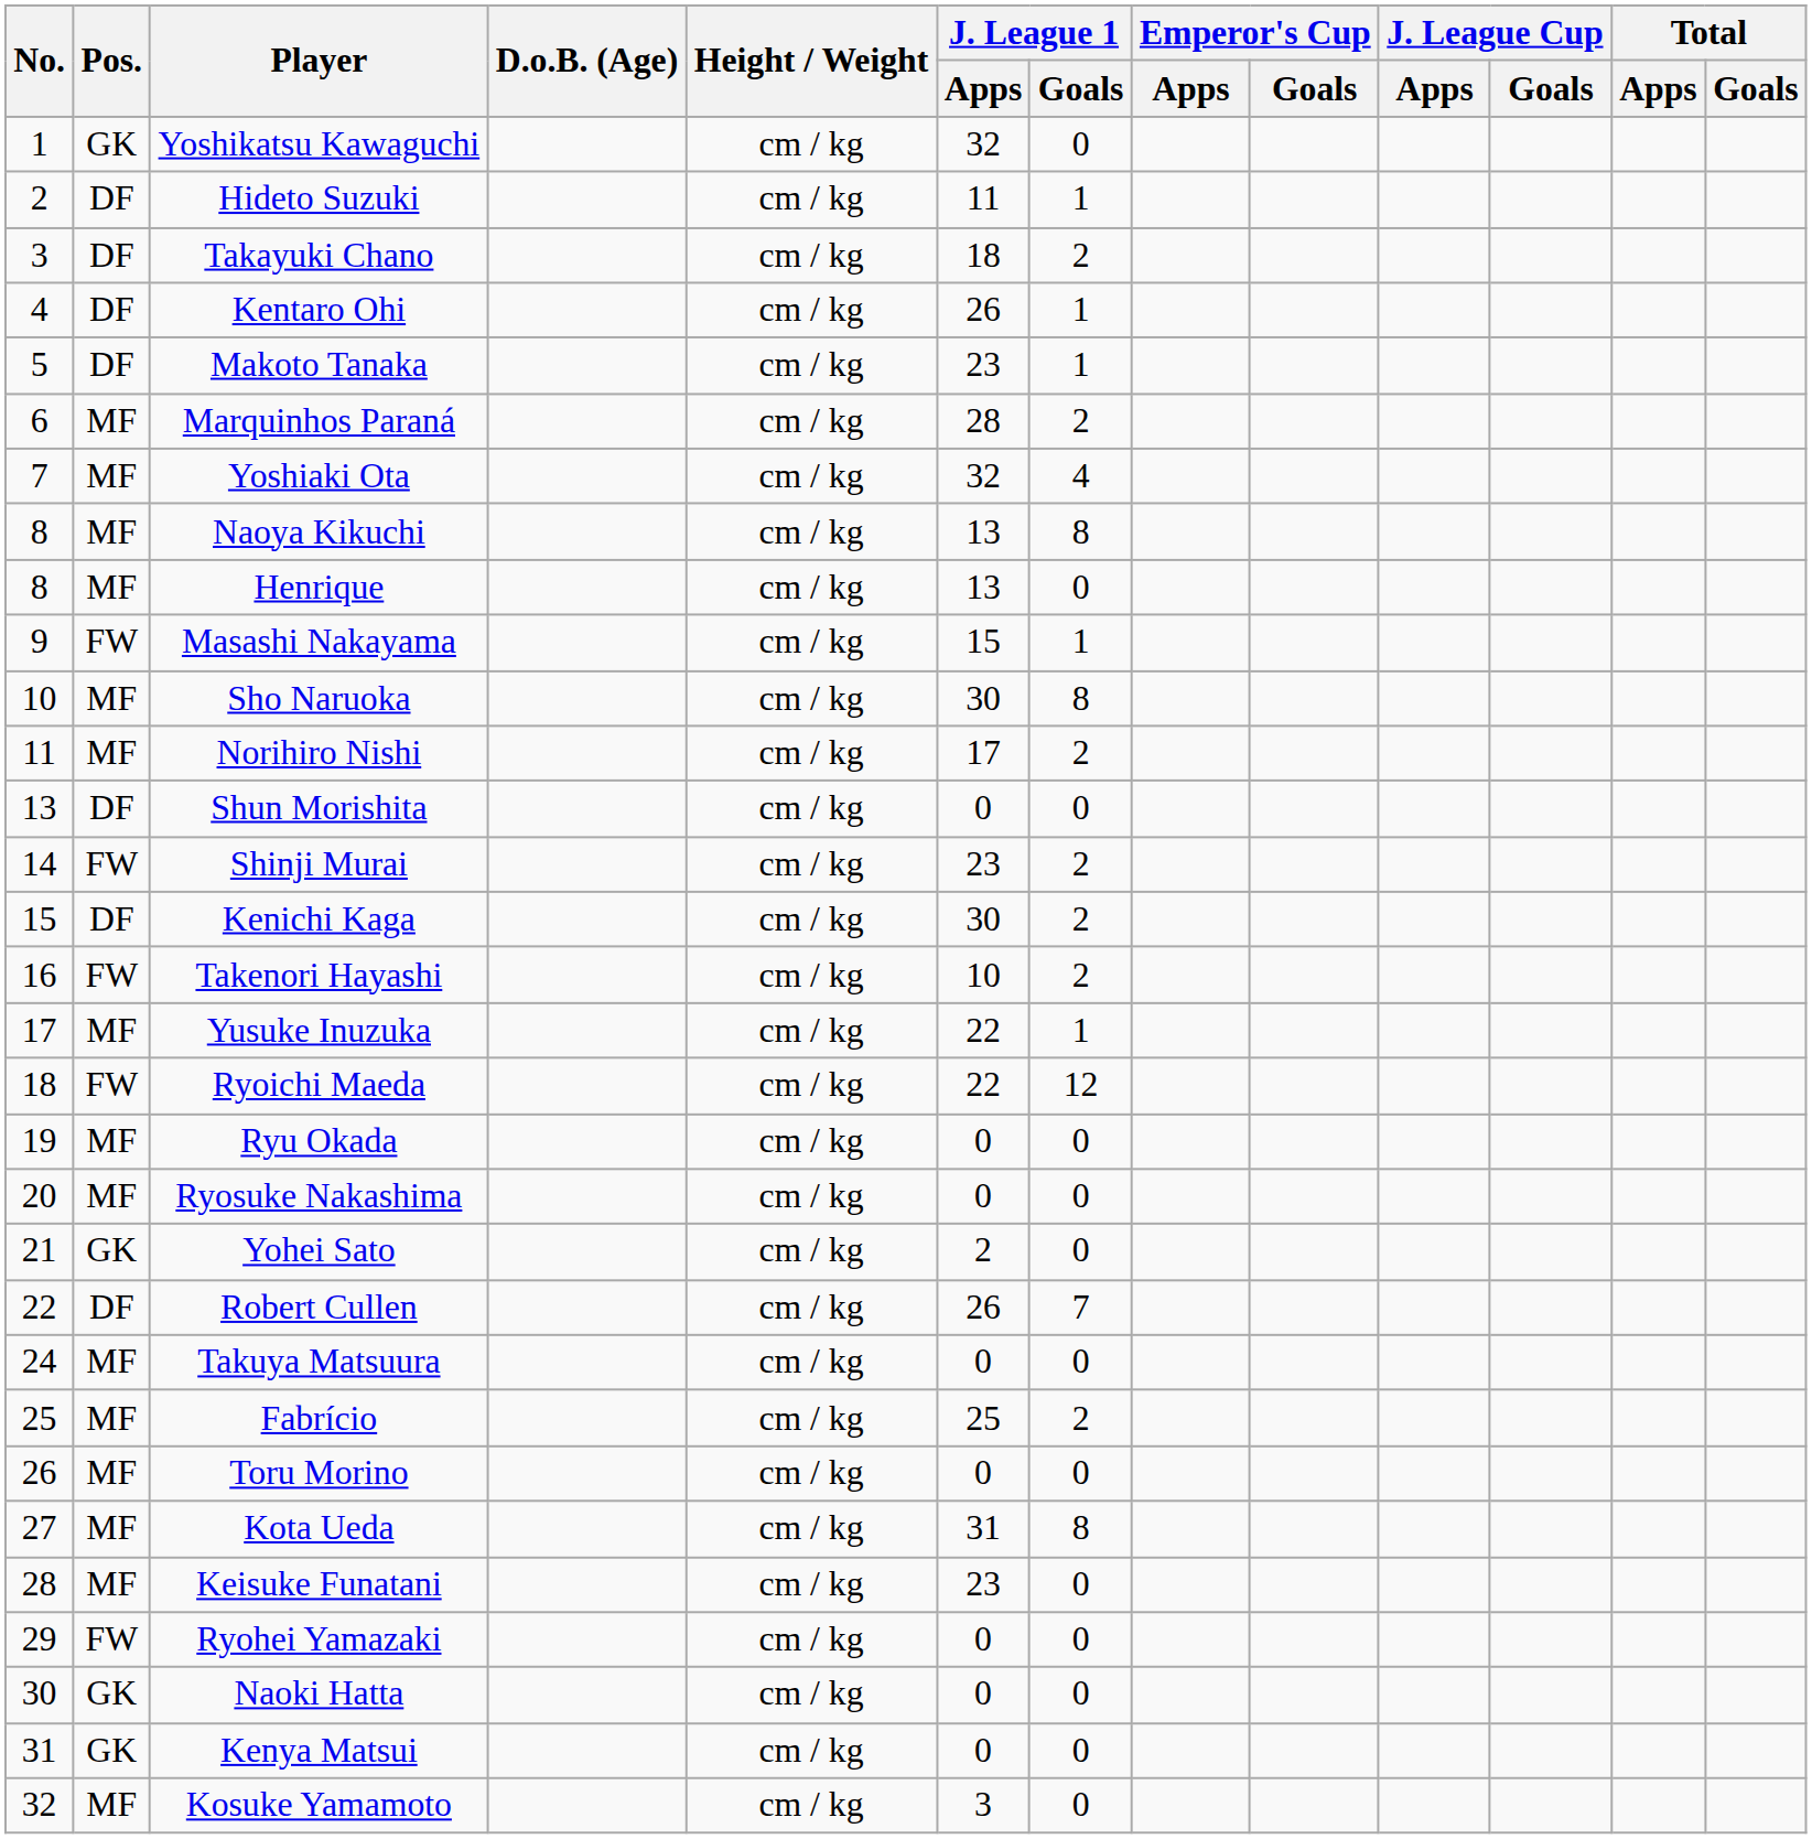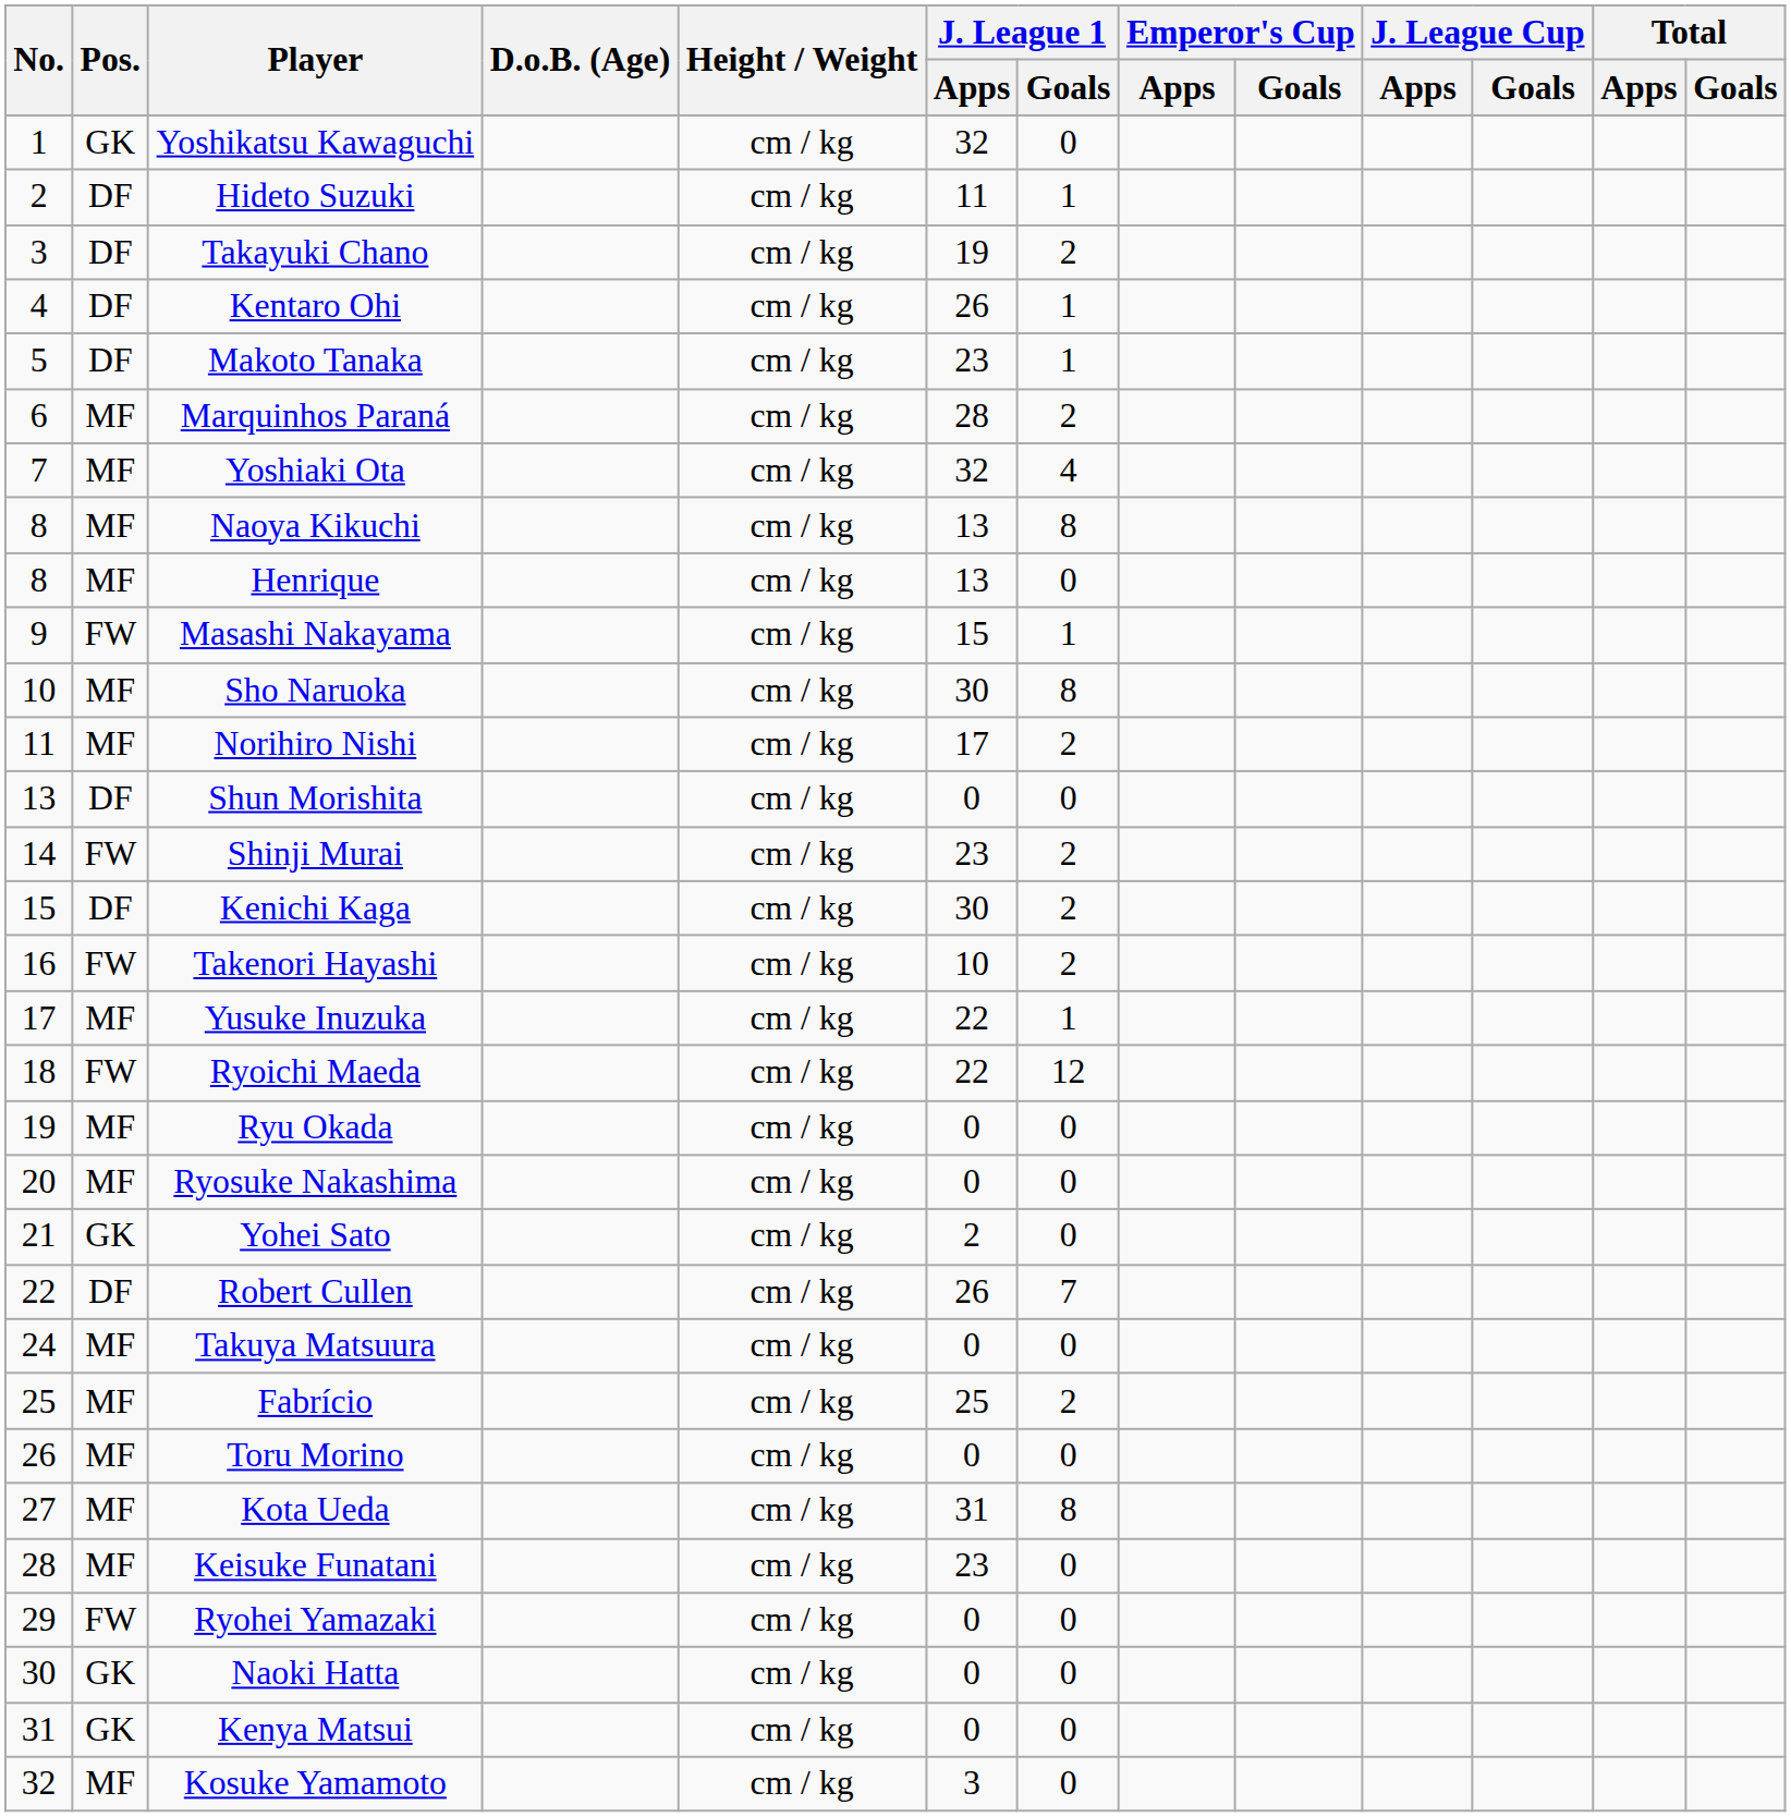 <table class="wikitable" style="text-align:center;">
 <tr>
 <th rowspan="2">No.</th>
 <th rowspan="2">Pos.</th>
 <th rowspan="2">Player</th>
 <th rowspan="2">D.o.B. (Age)</th>
 <th rowspan="2">Height / Weight</th>
 <th colspan="2"><a href='#'>J. League 1</a></th>
 <th colspan="2"><a href='#'>Emperor's Cup</a></th>
 <th colspan="2"><a href='#'>J. League Cup</a></th>
 <th colspan="2">Total</th>
 </tr>
 <tr>
 <th>Apps</th>
 <th>Goals</th>
 <th>Apps</th>
 <th>Goals</th>
 <th>Apps</th>
 <th>Goals</th>
 <th>Apps</th>
 <th>Goals</th>
 </tr>
 <tr>
 <td>1</td>
 <td>GK</td>
 <td><a href='#'>Yoshikatsu Kawaguchi</a></td>
 <td></td>
 <td>cm / kg</td>
 <td>32</td>
 <td>0</td>
 <td></td>
 <td></td>
 <td></td>
 <td></td>
 <td></td>
 <td></td>
 </tr>
 <tr>
 <td>2</td>
 <td>DF</td>
 <td><a href='#'>Hideto Suzuki</a></td>
 <td></td>
 <td>cm / kg</td>
 <td>11</td>
 <td>1</td>
 <td></td>
 <td></td>
 <td></td>
 <td></td>
 <td></td>
 <td></td>
 </tr>
 <tr>
 <td>3</td>
 <td>DF</td>
 <td><a href='#'>Takayuki Chano</a></td>
 <td></td>
 <td>cm / kg</td>
-<td>18</td>
+<td>19</td>
 <td>2</td>
 <td></td>
 <td></td>
 <td></td>
 <td></td>
 <td></td>
 <td></td>
 </tr>
 <tr>
 <td>4</td>
 <td>DF</td>
 <td><a href='#'>Kentaro Ohi</a></td>
 <td></td>
 <td>cm / kg</td>
 <td>26</td>
 <td>1</td>
 <td></td>
 <td></td>
 <td></td>
 <td></td>
 <td></td>
 <td></td>
 </tr>
 <tr>
 <td>5</td>
 <td>DF</td>
 <td><a href='#'>Makoto Tanaka</a></td>
 <td></td>
 <td>cm / kg</td>
 <td>23</td>
 <td>1</td>
 <td></td>
 <td></td>
 <td></td>
 <td></td>
 <td></td>
 <td></td>
 </tr>
 <tr>
 <td>6</td>
 <td>MF</td>
 <td><a href='#'>Marquinhos Paraná</a></td>
 <td></td>
 <td>cm / kg</td>
 <td>28</td>
 <td>2</td>
 <td></td>
 <td></td>
 <td></td>
 <td></td>
 <td></td>
 <td></td>
 </tr>
 <tr>
 <td>7</td>
 <td>MF</td>
 <td><a href='#'>Yoshiaki Ota</a></td>
 <td></td>
 <td>cm / kg</td>
 <td>32</td>
 <td>4</td>
 <td></td>
 <td></td>
 <td></td>
 <td></td>
 <td></td>
 <td></td>
 </tr>
 <tr>
 <td>8</td>
 <td>MF</td>
 <td><a href='#'>Naoya Kikuchi</a></td>
 <td></td>
 <td>cm / kg</td>
 <td>13</td>
 <td>8</td>
 <td></td>
 <td></td>
 <td></td>
 <td></td>
 <td></td>
 <td></td>
 </tr>
 <tr>
 <td>8</td>
 <td>MF</td>
 <td><a href='#'>Henrique</a></td>
 <td></td>
 <td>cm / kg</td>
 <td>13</td>
 <td>0</td>
 <td></td>
 <td></td>
 <td></td>
 <td></td>
 <td></td>
 <td></td>
 </tr>
 <tr>
 <td>9</td>
 <td>FW</td>
 <td><a href='#'>Masashi Nakayama</a></td>
 <td></td>
 <td>cm / kg</td>
 <td>15</td>
 <td>1</td>
 <td></td>
 <td></td>
 <td></td>
 <td></td>
 <td></td>
 <td></td>
 </tr>
 <tr>
 <td>10</td>
 <td>MF</td>
 <td><a href='#'>Sho Naruoka</a></td>
 <td></td>
 <td>cm / kg</td>
 <td>30</td>
 <td>8</td>
 <td></td>
 <td></td>
 <td></td>
 <td></td>
 <td></td>
 <td></td>
 </tr>
 <tr>
 <td>11</td>
 <td>MF</td>
 <td><a href='#'>Norihiro Nishi</a></td>
 <td></td>
 <td>cm / kg</td>
 <td>17</td>
 <td>2</td>
 <td></td>
 <td></td>
 <td></td>
 <td></td>
 <td></td>
 <td></td>
 </tr>
 <tr>
 <td>13</td>
 <td>DF</td>
 <td><a href='#'>Shun Morishita</a></td>
 <td></td>
 <td>cm / kg</td>
 <td>0</td>
 <td>0</td>
 <td></td>
 <td></td>
 <td></td>
 <td></td>
 <td></td>
 <td></td>
 </tr>
 <tr>
 <td>14</td>
 <td>FW</td>
 <td><a href='#'>Shinji Murai</a></td>
 <td></td>
 <td>cm / kg</td>
 <td>23</td>
 <td>2</td>
 <td></td>
 <td></td>
 <td></td>
 <td></td>
 <td></td>
 <td></td>
 </tr>
 <tr>
 <td>15</td>
 <td>DF</td>
 <td><a href='#'>Kenichi Kaga</a></td>
 <td></td>
 <td>cm / kg</td>
 <td>30</td>
 <td>2</td>
 <td></td>
 <td></td>
 <td></td>
 <td></td>
 <td></td>
 <td></td>
 </tr>
 <tr>
 <td>16</td>
 <td>FW</td>
 <td><a href='#'>Takenori Hayashi</a></td>
 <td></td>
 <td>cm / kg</td>
 <td>10</td>
 <td>2</td>
 <td></td>
 <td></td>
 <td></td>
 <td></td>
 <td></td>
 <td></td>
 </tr>
 <tr>
 <td>17</td>
 <td>MF</td>
 <td><a href='#'>Yusuke Inuzuka</a></td>
 <td></td>
 <td>cm / kg</td>
 <td>22</td>
 <td>1</td>
 <td></td>
 <td></td>
 <td></td>
 <td></td>
 <td></td>
 <td></td>
 </tr>
 <tr>
 <td>18</td>
 <td>FW</td>
 <td><a href='#'>Ryoichi Maeda</a></td>
 <td></td>
 <td>cm / kg</td>
 <td>22</td>
 <td>12</td>
 <td></td>
 <td></td>
 <td></td>
 <td></td>
 <td></td>
 <td></td>
 </tr>
 <tr>
 <td>19</td>
 <td>MF</td>
 <td><a href='#'>Ryu Okada</a></td>
 <td></td>
 <td>cm / kg</td>
 <td>0</td>
 <td>0</td>
 <td></td>
 <td></td>
 <td></td>
 <td></td>
 <td></td>
 <td></td>
 </tr>
 <tr>
 <td>20</td>
 <td>MF</td>
 <td><a href='#'>Ryosuke Nakashima</a></td>
 <td></td>
 <td>cm / kg</td>
 <td>0</td>
 <td>0</td>
 <td></td>
 <td></td>
 <td></td>
 <td></td>
 <td></td>
 <td></td>
 </tr>
 <tr>
 <td>21</td>
 <td>GK</td>
 <td><a href='#'>Yohei Sato</a></td>
 <td></td>
 <td>cm / kg</td>
 <td>2</td>
 <td>0</td>
 <td></td>
 <td></td>
 <td></td>
 <td></td>
 <td></td>
 <td></td>
 </tr>
 <tr>
 <td>22</td>
 <td>DF</td>
 <td><a href='#'>Robert Cullen</a></td>
 <td></td>
 <td>cm / kg</td>
 <td>26</td>
 <td>7</td>
 <td></td>
 <td></td>
 <td></td>
 <td></td>
 <td></td>
 <td></td>
 </tr>
 <tr>
 <td>24</td>
 <td>MF</td>
 <td><a href='#'>Takuya Matsuura</a></td>
 <td></td>
 <td>cm / kg</td>
 <td>0</td>
 <td>0</td>
 <td></td>
 <td></td>
 <td></td>
 <td></td>
 <td></td>
 <td></td>
 </tr>
 <tr>
 <td>25</td>
 <td>MF</td>
 <td><a href='#'>Fabrício</a></td>
 <td></td>
 <td>cm / kg</td>
 <td>25</td>
 <td>2</td>
 <td></td>
 <td></td>
 <td></td>
 <td></td>
 <td></td>
 <td></td>
 </tr>
 <tr>
 <td>26</td>
 <td>MF</td>
 <td><a href='#'>Toru Morino</a></td>
 <td></td>
 <td>cm / kg</td>
 <td>0</td>
 <td>0</td>
 <td></td>
 <td></td>
 <td></td>
 <td></td>
 <td></td>
 <td></td>
 </tr>
 <tr>
 <td>27</td>
 <td>MF</td>
 <td><a href='#'>Kota Ueda</a></td>
 <td></td>
 <td>cm / kg</td>
 <td>31</td>
 <td>8</td>
 <td></td>
 <td></td>
 <td></td>
 <td></td>
 <td></td>
 <td></td>
 </tr>
 <tr>
 <td>28</td>
 <td>MF</td>
 <td><a href='#'>Keisuke Funatani</a></td>
 <td></td>
 <td>cm / kg</td>
 <td>23</td>
 <td>0</td>
 <td></td>
 <td></td>
 <td></td>
 <td></td>
 <td></td>
 <td></td>
 </tr>
 <tr>
 <td>29</td>
 <td>FW</td>
 <td><a href='#'>Ryohei Yamazaki</a></td>
 <td></td>
 <td>cm / kg</td>
 <td>0</td>
 <td>0</td>
 <td></td>
 <td></td>
 <td></td>
 <td></td>
 <td></td>
 <td></td>
 </tr>
 <tr>
 <td>30</td>
 <td>GK</td>
 <td><a href='#'>Naoki Hatta</a></td>
 <td></td>
 <td>cm / kg</td>
 <td>0</td>
 <td>0</td>
 <td></td>
 <td></td>
 <td></td>
 <td></td>
 <td></td>
 <td></td>
 </tr>
 <tr>
 <td>31</td>
 <td>GK</td>
 <td><a href='#'>Kenya Matsui</a></td>
 <td></td>
 <td>cm / kg</td>
 <td>0</td>
 <td>0</td>
 <td></td>
 <td></td>
 <td></td>
 <td></td>
 <td></td>
 <td></td>
 </tr>
 <tr>
 <td>32</td>
 <td>MF</td>
 <td><a href='#'>Kosuke Yamamoto</a></td>
 <td></td>
 <td>cm / kg</td>
 <td>3</td>
 <td>0</td>
 <td></td>
 <td></td>
 <td></td>
 <td></td>
 <td></td>
 <td></td>
 </tr>
 </table>
